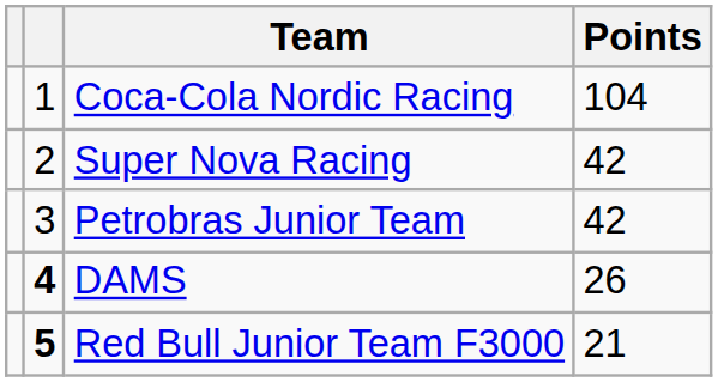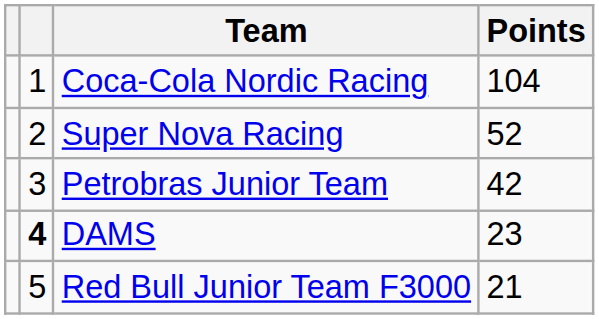 <table class="wikitable" style="font-size: 85%;">
 <tr>
 <th></th>
 <th></th>
 <th>Team</th>
 <th>Points</th>
 </tr>
 <tr>
 <td align="left"></td>
 <td align="center">1</td>
 <td> <a href='#'>Coca-Cola Nordic Racing</a></td>
 <td>104</td>
 </tr>
 <tr>
 <td align="left"></td>
 <td align="center">2</td>
 <td> <a href='#'>Super Nova Racing</a></td>
-<td>42</td>
+<td>52</td>
 </tr>
 <tr>
 <td align="left"></td>
 <td align="center">3</td>
 <td> <a href='#'>Petrobras Junior Team</a></td>
 <td>42</td>
 </tr>
 <tr>
 <td align="left"></td>
 <td align="center"><strong>4</strong></td>
 <td> <a href='#'>DAMS</a></td>
-<td>26</td>
+<td>23</td>
 </tr>
 <tr>
 <td align="left"></td>
-<td align="center"><strong>5</strong></td>
+<td align="center">5</td>
 <td> <a href='#'>Red Bull Junior Team F3000</a></td>
 <td>21</td>
 </tr>
 </table>
